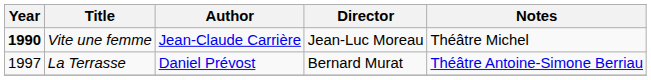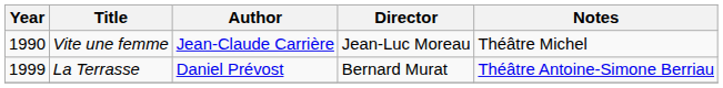 <table class="wikitable">
 <tr>
 <th>Year</th>
 <th>Title</th>
 <th>Author</th>
 <th>Director</th>
 <th>Notes</th>
 </tr>
 <tr>
-<td><strong>1990</strong></td>
+<td>1990</td>
 <td><em>Vite une femme</em></td>
 <td><a href='#'>Jean-Claude Carrière</a></td>
 <td>Jean-Luc Moreau</td>
 <td>Théâtre Michel</td>
 </tr>
 <tr>
-<td>1997</td>
+<td>1999</td>
 <td><em>La Terrasse</em></td>
 <td><a href='#'>Daniel Prévost</a></td>
 <td>Bernard Murat</td>
 <td><a href='#'>Théâtre Antoine-Simone Berriau</a></td>
 </tr>
 <tr>
 </tr>
 </table>
